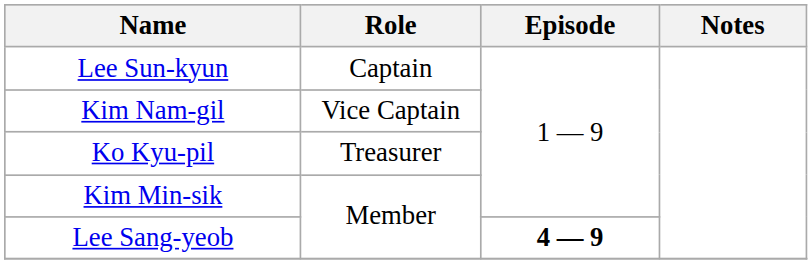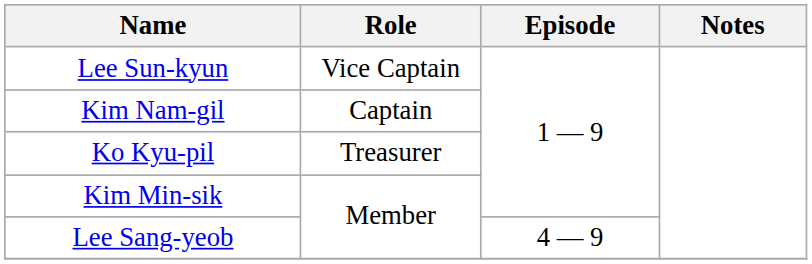 <table class=wikitable style=text-align:center;background:#ffffff>
 <tr>
 <th style=width:170px>Name</th>
 <th style=width:100px>Role</th>
 <th style=width:100px>Episode</th>
 <th style=width:80px>Notes</th>
 </tr>
 <tr>
 <td><a href='#'>Lee Sun-kyun</a></td>
-<td>Captain</td>
+<td>Vice Captain</td>
 <td rowspan=4>1 — 9</td>
 <td rowspan=5></td>
 </tr>
 <tr>
 <td><a href='#'>Kim Nam-gil</a></td>
-<td>Vice Captain</td>
+<td>Captain</td>
 </tr>
 <tr>
 <td><a href='#'>Ko Kyu-pil</a></td>
 <td>Treasurer</td>
 </tr>
 <tr>
 <td><a href='#'>Kim Min-sik</a></td>
 <td rowspan=2>Member</td>
 </tr>
 <tr>
 <td><a href='#'>Lee Sang-yeob</a></td>
-<td><strong>4 — 9</strong></td>
+<td>4 — 9</td>
 </tr>
 <tr>
 </tr>
 </table>
